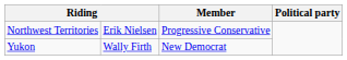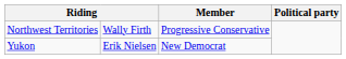 <table class="wikitable">
 <tr>
 <th colspan="2">Riding</th>
 <th>Member</th>
 <th>Political party</th>
 </tr>
 <tr>
 <td><a href='#'>Northwest Territories</a></td>
-<td><a href='#'>Erik Nielsen</a></td>
+<td><a href='#'>Wally Firth</a></td>
 <td><a href='#'>Progressive Conservative</a></td>
 </tr>
 <tr>
 <td><a href='#'>Yukon</a></td>
-<td><a href='#'>Wally Firth</a></td>
+<td><a href='#'>Erik Nielsen</a></td>
 <td><a href='#'>New Democrat</a></td>
 </tr>
 </table>
